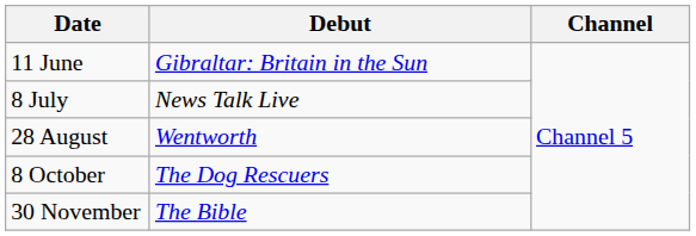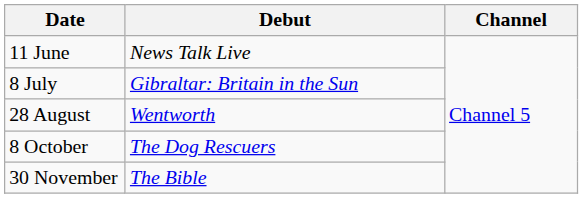 <table class="wikitable">
 <tr>
 <th width=90>Date</th>
 <th width=250>Debut</th>
 <th width=100>Channel</th>
 </tr>
 <tr>
 <td>11 June</td>
-<td><em><a href='#'>Gibraltar: Britain in the Sun</a></em></td>
+<td><em>News Talk Live</em></td>
 <td rowspan=5><a href='#'>Channel 5</a></td>
 </tr>
 <tr>
 <td>8 July</td>
-<td><em>News Talk Live</em></td>
+<td><em><a href='#'>Gibraltar: Britain in the Sun</a></em></td>
 </tr>
 <tr>
 <td>28 August</td>
 <td><em><a href='#'>Wentworth</a></em></td>
 </tr>
 <tr>
 <td>8 October</td>
 <td><em><a href='#'>The Dog Rescuers</a></em></td>
 </tr>
 <tr>
 <td>30 November</td>
 <td><em><a href='#'>The Bible</a></em></td>
 </tr>
 </table>
